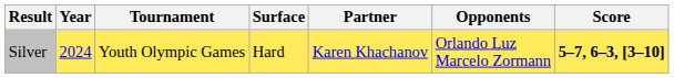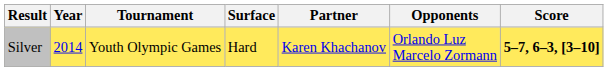 <table class="wikitable">
 <tr>
 <th>Result</th>
 <th>Year</th>
 <th>Tournament</th>
 <th>Surface</th>
 <th>Partner</th>
 <th>Opponents</th>
 <th>Score</th>
 </tr>
 <tr bgcolor=FFEA5C>
 <td style="background:silver;">Silver</td>
-<td><a href='#'>2024</a></td>
+<td><a href='#'>2014</a></td>
 <td>Youth Olympic Games</td>
 <td>Hard</td>
 <td> <a href='#'>Karen Khachanov</a></td>
 <td> <a href='#'>Orlando Luz</a><br> <a href='#'>Marcelo Zormann</a></td>
 <td><strong>5–7, 6–3, [3–10]</strong></td>
 </tr>
 </table>
